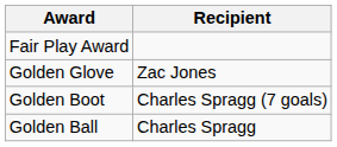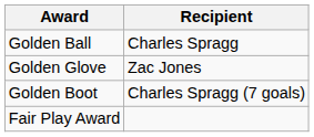 <table class=wikitable>
 <tr>
 <th>Award</th>
 <th>Recipient</th>
 </tr>
 <tr>
-<td>Fair Play Award</td>
-<td></td>
+<td>Golden Ball</td>
+<td> Charles Spragg</td>
 </tr>
 <tr>
 <td>Golden Glove</td>
 <td> Zac Jones</td>
 </tr>
 <tr>
 <td>Golden Boot</td>
 <td> Charles Spragg (7 goals)</td>
 </tr>
 <tr>
-<td>Golden Ball</td>
-<td> Charles Spragg</td>
+<td>Fair Play Award</td>
+<td></td>
 </tr>
 </table>
